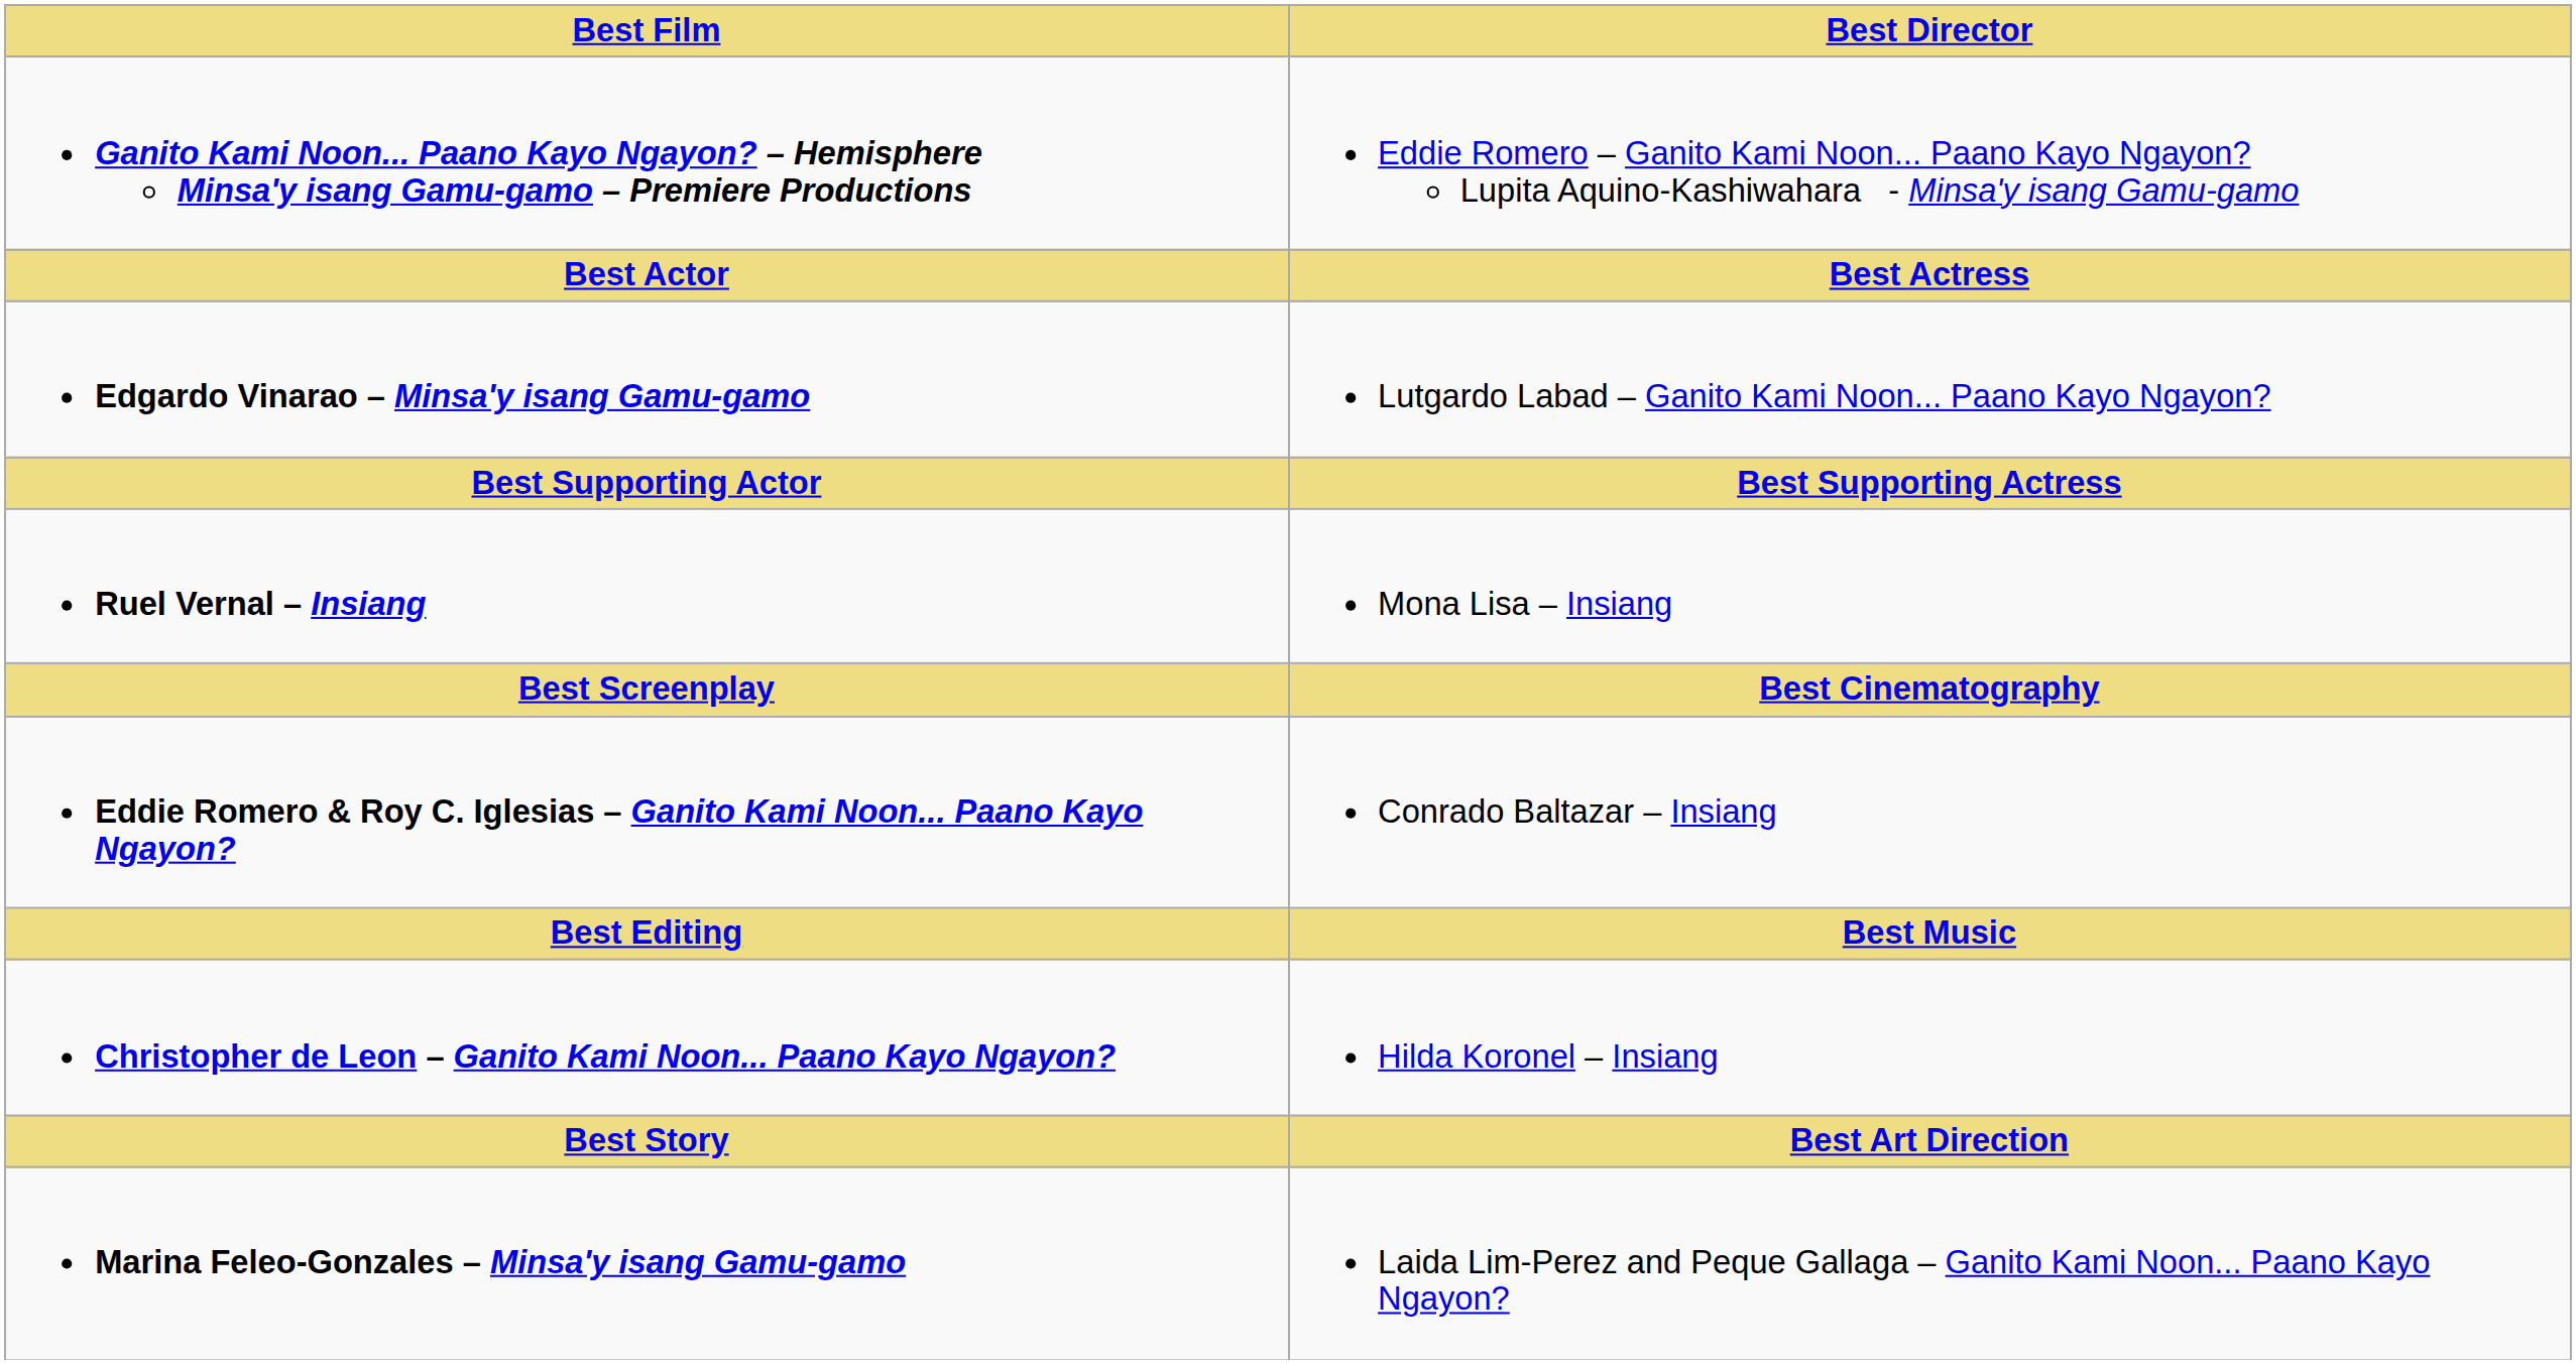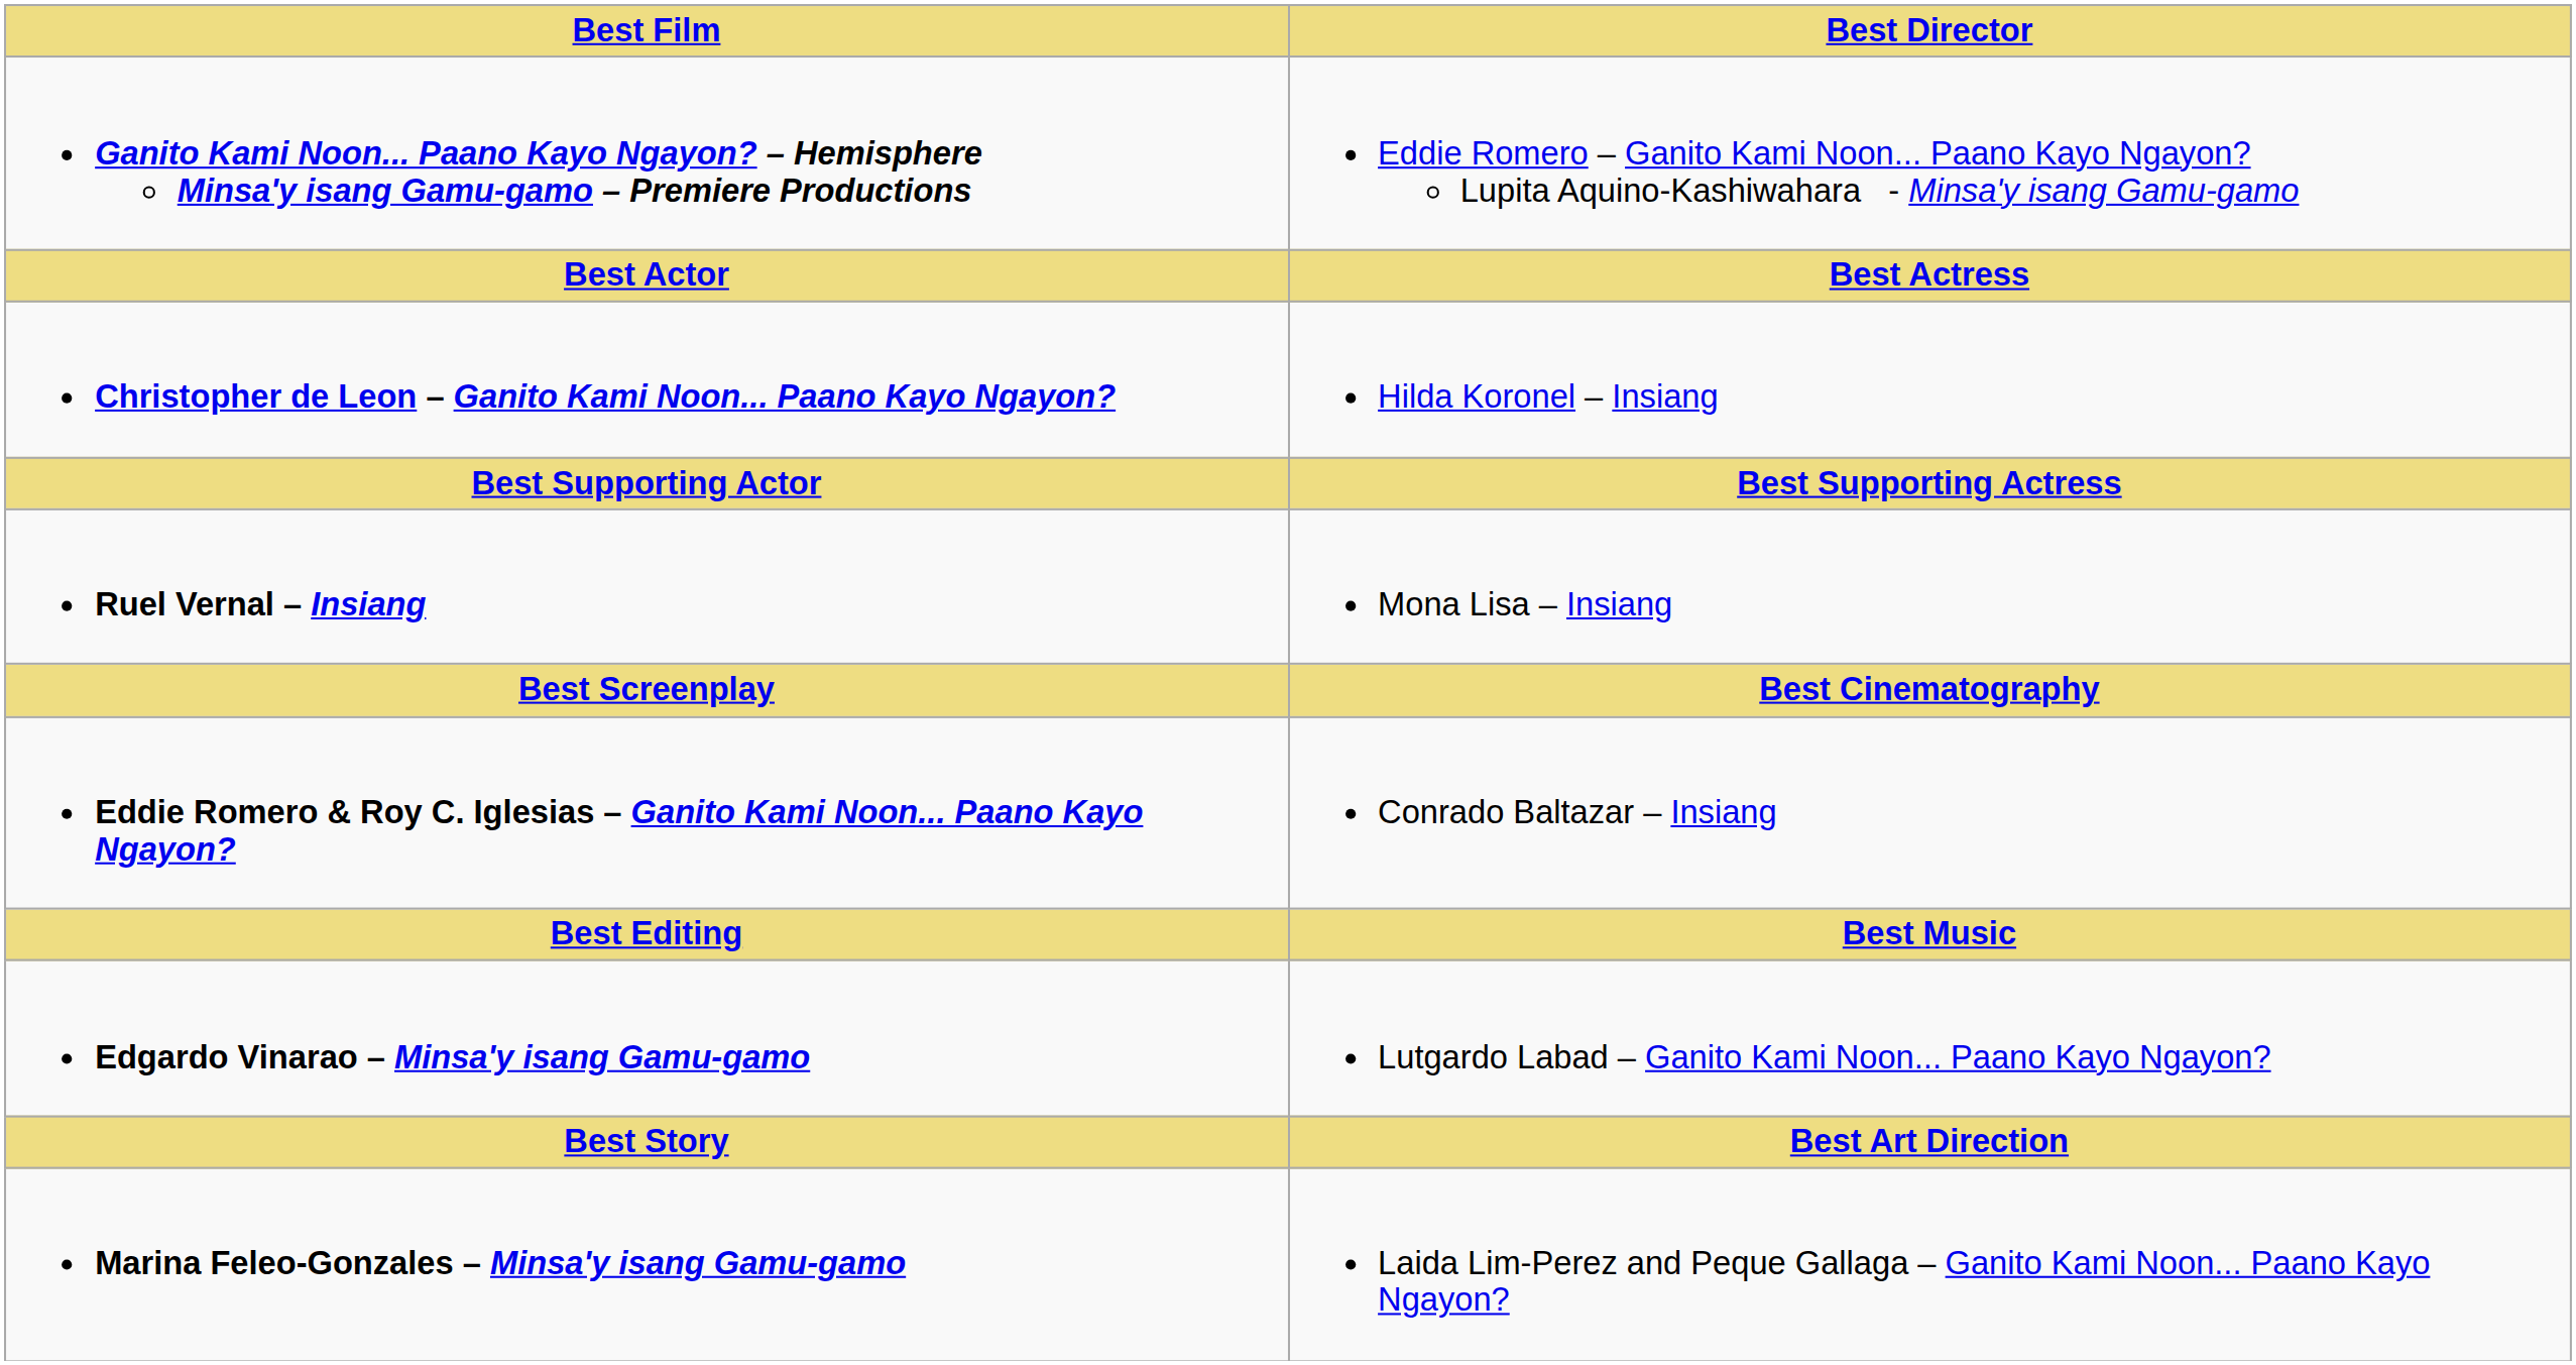 <table class=wikitable>
 <tr>
 <th style="background:#EEDD82; width:50%"><a href='#'>Best Film</a></th>
 <th style="background:#EEDD82; width:50%"><a href='#'>Best Director</a></th>
 </tr>
 <tr>
 <td valign="top"><br><ul><li><strong><em><a href='#'>Ganito Kami Noon... Paano Kayo Ngayon?</a><em> – Hemisphere<strong><ul><li></em><a href='#'>Minsa'y isang Gamu-gamo</a><em> – Premiere Productions</li></ul></li></ul></td>
 <td valign="top"><br><ul><li></strong><a href='#'>Eddie Romero</a> – </em><a href='#'>Ganito Kami Noon... Paano Kayo Ngayon?</a></em></strong><ul><li>Lupita Aquino-Kashiwahara   - <em><a href='#'>Minsa'y isang Gamu-gamo</a></em></li></ul></li></ul></td>
 </tr>
 <tr>
 <th style="background:#EEDD82; width:50%"><a href='#'>Best Actor</a></th>
 <th style="background:#EEDD82; width:50%"><a href='#'>Best Actress</a></th>
 </tr>
 <tr>
-<td valign="top"><br><ul><li><strong>Edgardo Vinarao – <em><a href='#'>Minsa'y isang Gamu-gamo</a><strong><em></li></ul></td>
-<td valign="top"><br><ul><li></strong>Lutgardo Labad – </em><a href='#'>Ganito Kami Noon... Paano Kayo Ngayon?</a></em></strong></li></ul></td>
+<td valign="top"><br><ul><li><strong><a href='#'>Christopher de Leon</a> – <em><a href='#'>Ganito Kami Noon... Paano Kayo Ngayon?</a><strong><em></li></ul></td>
+<td valign="top"><br><ul><li></strong><a href='#'>Hilda Koronel</a> – </em><a href='#'>Insiang</a></em></strong></li></ul></td>
 </tr>
 <tr>
 <th style="background:#EEDD82; width:50%"><a href='#'>Best Supporting Actor</a></th>
 <th style="background:#EEDD82; width:50%"><a href='#'>Best Supporting Actress</a></th>
 </tr>
 <tr>
 <td valign="top"><br><ul><li><strong>Ruel Vernal – <em><a href='#'>Insiang</a><strong><em></li></ul></td>
 <td valign="top"><br><ul><li></strong>Mona Lisa – </em><a href='#'>Insiang</a></em></strong></li></ul></td>
 </tr>
 <tr>
 <th style="background:#EEDD82; width:50%"><a href='#'>Best Screenplay</a></th>
 <th style="background:#EEDD82; width:50%"><a href='#'>Best Cinematography</a></th>
 </tr>
 <tr>
 <td valign="top"><br><ul><li><strong>Eddie Romero & Roy C. Iglesias – <em><a href='#'>Ganito Kami Noon... Paano Kayo Ngayon?</a><strong><em></li></ul></td>
 <td valign="top"><br><ul><li></strong>Conrado Baltazar – </em><a href='#'>Insiang</a></em></strong></li></ul></td>
 </tr>
 <tr>
 <th style="background:#EEDD82; width:50%"><a href='#'>Best Editing</a></th>
 <th style="background:#EEDD82; width:50%"><a href='#'>Best Music</a></th>
 </tr>
 <tr>
-<td valign="top"><br><ul><li><strong><a href='#'>Christopher de Leon</a> – <em><a href='#'>Ganito Kami Noon... Paano Kayo Ngayon?</a><strong><em></li></ul></td>
-<td valign="top"><br><ul><li></strong><a href='#'>Hilda Koronel</a> – </em><a href='#'>Insiang</a></em></strong></li></ul></td>
+<td valign="top"><br><ul><li><strong>Edgardo Vinarao – <em><a href='#'>Minsa'y isang Gamu-gamo</a><strong><em></li></ul></td>
+<td valign="top"><br><ul><li></strong>Lutgardo Labad – </em><a href='#'>Ganito Kami Noon... Paano Kayo Ngayon?</a></em></strong></li></ul></td>
 </tr>
 <tr>
 <th style="background:#EEDD82; width:50%"><a href='#'>Best Story</a></th>
 <th style="background:#EEDD82; width:50%"><a href='#'>Best Art Direction</a></th>
 </tr>
 <tr>
 <td valign="top"><br><ul><li><strong>Marina Feleo-Gonzales – <em><a href='#'>Minsa'y isang Gamu-gamo</a><strong><em></li></ul></td>
 <td valign="top"><br><ul><li></strong>Laida Lim-Perez and Peque Gallaga – </em><a href='#'>Ganito Kami Noon... Paano Kayo Ngayon?</a></em></strong></li></ul></td>
 </tr>
 </table>
